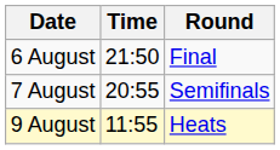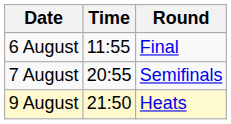 <table class="wikitable">
 <tr>
 <th>Date</th>
 <th>Time</th>
 <th>Round</th>
 </tr>
 <tr>
 <td>6 August</td>
-<td>21:50</td>
+<td>11:55</td>
 <td><a href='#'>Final</a></td>
 </tr>
 <tr>
 <td>7 August</td>
 <td>20:55</td>
 <td><a href='#'>Semifinals</a></td>
 </tr>
 <tr style=background:lemonchiffon>
 <td>9 August</td>
-<td>11:55</td>
+<td>21:50</td>
 <td><a href='#'>Heats</a></td>
 </tr>
 </table>
